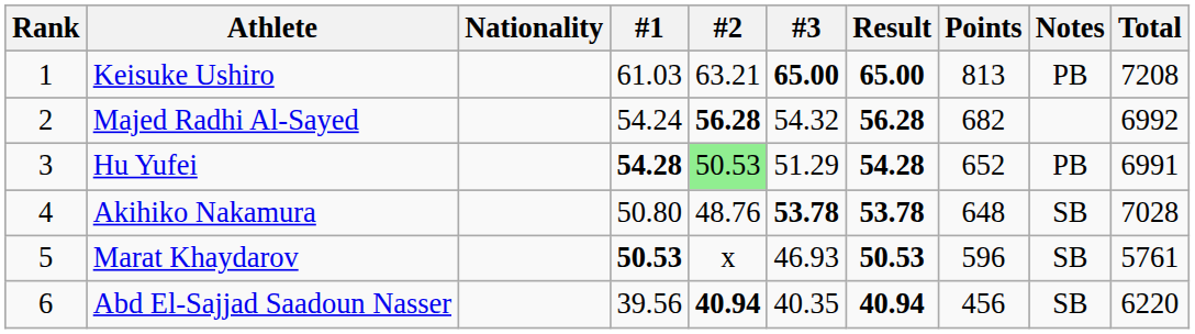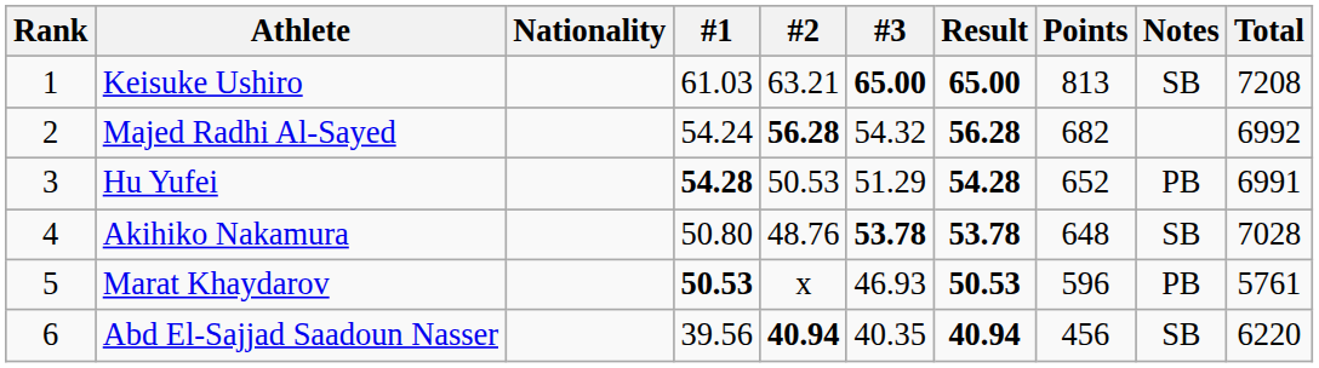 <table class="wikitable sortable" style="text-align:center">
 <tr>
 <th>Rank</th>
 <th>Athlete</th>
 <th>Nationality</th>
 <th>#1</th>
 <th>#2</th>
 <th>#3</th>
 <th>Result</th>
 <th>Points</th>
 <th>Notes</th>
 <th>Total</th>
 </tr>
 <tr>
 <td>1</td>
 <td align=left><a href='#'>Keisuke Ushiro</a></td>
 <td align=left></td>
 <td>61.03</td>
 <td>63.21</td>
 <td><strong>65.00</strong></td>
 <td><strong>65.00</strong></td>
 <td>813</td>
-<td>PB</td>
+<td>SB</td>
 <td>7208</td>
 </tr>
 <tr>
 <td>2</td>
 <td align=left><a href='#'>Majed Radhi Al-Sayed</a></td>
 <td align=left></td>
 <td>54.24</td>
 <td><strong>56.28</strong></td>
 <td>54.32</td>
 <td><strong>56.28</strong></td>
 <td>682</td>
 <td></td>
 <td>6992</td>
 </tr>
 <tr>
 <td>3</td>
 <td align=left><a href='#'>Hu Yufei</a></td>
 <td align=left></td>
 <td><strong>54.28</strong></td>
-<td style="background: lightgreen;">50.53</td>
+<td>50.53</td>
 <td>51.29</td>
 <td><strong>54.28</strong></td>
 <td>652</td>
 <td>PB</td>
 <td>6991</td>
 </tr>
 <tr>
 <td>4</td>
 <td align=left><a href='#'>Akihiko Nakamura</a></td>
 <td align=left></td>
 <td>50.80</td>
 <td>48.76</td>
 <td><strong>53.78</strong></td>
 <td><strong>53.78</strong></td>
 <td>648</td>
 <td>SB</td>
 <td>7028</td>
 </tr>
 <tr>
 <td>5</td>
 <td align=left><a href='#'>Marat Khaydarov</a></td>
 <td align=left></td>
 <td><strong>50.53</strong></td>
 <td>x</td>
 <td>46.93</td>
 <td><strong>50.53</strong></td>
 <td>596</td>
-<td>SB</td>
+<td>PB</td>
 <td>5761</td>
 </tr>
 <tr>
 <td>6</td>
 <td align=left><a href='#'>Abd El-Sajjad Saadoun Nasser</a></td>
 <td align=left></td>
 <td>39.56</td>
 <td><strong>40.94</strong></td>
 <td>40.35</td>
 <td><strong>40.94</strong></td>
 <td>456</td>
 <td>SB</td>
 <td>6220</td>
 </tr>
 </table>
